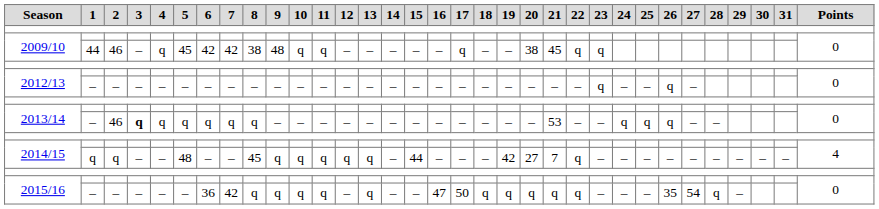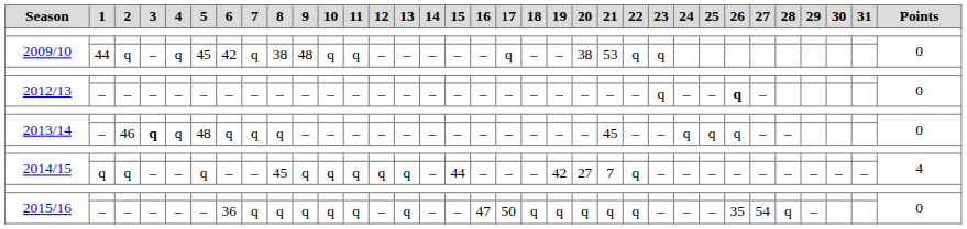 <table cellpadding="3" cellspacing="0" border="1" style="background:#FFFFFF; font-size:80%; line-height:13px; border:grey solid 1px; border-collapse:collapse;">
 <tr style="background:#CCCCCC; text-align:center;">
 <td style="background:#DCDCDC;" width=65px><strong>Season</strong></td>
 <td style="background:#DCDCDC;" width=15px><strong>1</strong></td>
 <td style="background:#DCDCDC;" width=15px><strong>2</strong></td>
 <td style="background:#DCDCDC;" width=15px><strong>3</strong></td>
 <td style="background:#DCDCDC;" width=15px><strong>4</strong></td>
 <td style="background:#DCDCDC;" width=15px><strong>5</strong></td>
 <td style="background:#DCDCDC;" width=15px><strong>6</strong></td>
 <td style="background:#DCDCDC;" width=15px><strong>7</strong></td>
 <td style="background:#DCDCDC;" width=15px><strong>8</strong></td>
 <td style="background:#DCDCDC;" width=15px><strong>9</strong></td>
 <td style="background:#DCDCDC;" width=15px><strong>10</strong></td>
 <td style="background:#DCDCDC;" width=15px><strong>11</strong></td>
 <td style="background:#DCDCDC;" width=15px><strong>12</strong></td>
 <td style="background:#DCDCDC;" width=15px><strong>13</strong></td>
 <td style="background:#DCDCDC;" width=15px><strong>14</strong></td>
 <td style="background:#DCDCDC;" width=15px><strong>15</strong></td>
 <td style="background:#DCDCDC;" width=15px><strong>16</strong></td>
 <td style="background:#DCDCDC;" width=15px><strong>17</strong></td>
 <td style="background:#DCDCDC;" width=15px><strong>18</strong></td>
 <td style="background:#DCDCDC;" width=15px><strong>19</strong></td>
 <td style="background:#DCDCDC;" width=15px><strong>20</strong></td>
 <td style="background:#DCDCDC;" width=15px><strong>21</strong></td>
 <td style="background:#DCDCDC;" width=15px><strong>22</strong></td>
 <td style="background:#DCDCDC;" width=15px><strong>23</strong></td>
 <td style="background:#DCDCDC;" width=15px><strong>24</strong></td>
 <td style="background:#DCDCDC;" width=15px><strong>25</strong></td>
 <td style="background:#DCDCDC;" width=15px><strong>26</strong></td>
 <td style="background:#DCDCDC;" width=15px><strong>27</strong></td>
 <td style="background:#DCDCDC;" width=15px><strong>28</strong></td>
 <td style="background:#DCDCDC;" width=15px><strong>29</strong></td>
 <td style="background:#DCDCDC;" width=15px><strong>30</strong></td>
 <td style="background:#DCDCDC;" width=15px><strong>31</strong></td>
 <td style="background:#DCDCDC;" width=30px><strong>Points</strong></td>
 </tr>
 <tr>
 <td colspan=33></td>
 </tr>
 <tr align="center">
 <td rowspan=2 width=66px><a href='#'>2009/10</a></td>
 <th></th>
 <th></th>
 <th></th>
 <th></th>
 <th></th>
 <th></th>
 <th></th>
 <th></th>
 <th></th>
 <th></th>
 <th></th>
 <th></th>
 <th></th>
 <th></th>
 <th></th>
 <th></th>
 <th></th>
 <th></th>
 <th></th>
 <th></th>
 <th></th>
 <th></th>
 <th></th>
 <th></th>
 <th></th>
 <th></th>
 <th></th>
 <th></th>
 <th></th>
 <th></th>
 <th></th>
 <td rowspan=2 width=66px>0</td>
 </tr>
 <tr align="center">
 <td>44</td>
-<td>46</td>
+<td>q</td>
 <td>–</td>
 <td>q</td>
 <td>45</td>
 <td>42</td>
-<td>42</td>
+<td>q</td>
 <td>38</td>
 <td>48</td>
 <td>q</td>
 <td>q</td>
 <td>–</td>
 <td>–</td>
 <td>–</td>
 <td>–</td>
 <td>–</td>
 <td>q</td>
 <td>–</td>
 <td>–</td>
 <td>38</td>
-<td>45</td>
+<td>53</td>
 <td>q</td>
 <td>q</td>
 <th></th>
 <th></th>
 <th></th>
 <th></th>
 <th></th>
 <th></th>
 <th></th>
 <th></th>
 </tr>
 <tr>
 <td colspan=33></td>
 </tr>
 <tr align="center">
 <td rowspan=2 width=66px><a href='#'>2012/13</a></td>
 <th></th>
 <th></th>
 <th></th>
 <th></th>
 <th></th>
 <th></th>
 <th></th>
 <th></th>
 <th></th>
 <th></th>
 <th></th>
 <th></th>
 <th></th>
 <th></th>
 <th></th>
 <th></th>
 <th></th>
 <th></th>
 <th></th>
 <th></th>
 <th></th>
 <th></th>
 <th></th>
 <th></th>
 <th></th>
 <th></th>
 <th></th>
 <th></th>
 <th></th>
 <th></th>
 <th></th>
 <td rowspan=2 width=66px>0</td>
 </tr>
 <tr align="center">
 <td>–</td>
 <td>–</td>
 <td>–</td>
 <td>–</td>
 <td>–</td>
 <td>–</td>
 <td>–</td>
 <td>–</td>
 <td>–</td>
 <td>–</td>
 <td>–</td>
 <td>–</td>
 <td>–</td>
 <td>–</td>
 <td>–</td>
 <td>–</td>
 <td>–</td>
 <td>–</td>
 <td>–</td>
 <td>–</td>
 <td>–</td>
 <td>–</td>
 <td>q</td>
 <td>–</td>
 <td>–</td>
-<td>q</td>
+<td><strong>q</strong></td>
 <td>–</td>
 <th></th>
 <th></th>
 <th></th>
 <th></th>
 </tr>
 <tr>
 <td colspan=33></td>
 </tr>
 <tr align="center">
 <td rowspan=2 width=66px><a href='#'>2013/14</a></td>
 <th></th>
 <th></th>
 <th></th>
 <th></th>
 <th></th>
 <th></th>
 <th></th>
 <th></th>
 <th></th>
 <th></th>
 <th></th>
 <th></th>
 <th></th>
 <th></th>
 <th></th>
 <th></th>
 <th></th>
 <th></th>
 <th></th>
 <th></th>
 <th></th>
 <th></th>
 <th></th>
 <th></th>
 <th></th>
 <th></th>
 <th></th>
 <th></th>
 <th></th>
 <th></th>
 <th></th>
 <td rowspan=2 width=66px>0</td>
 </tr>
 <tr align="center">
 <td>–</td>
 <td>46</td>
 <td><strong>q</strong></td>
 <td>q</td>
-<td>q</td>
+<td>48</td>
 <td>q</td>
 <td>q</td>
 <td>q</td>
 <td>–</td>
 <td>–</td>
 <td>–</td>
 <td>–</td>
 <td>–</td>
 <td>–</td>
 <td>–</td>
 <td>–</td>
 <td>–</td>
 <td>–</td>
 <td>–</td>
 <td>–</td>
-<td>53</td>
+<td>45</td>
 <td>–</td>
 <td>–</td>
 <td>q</td>
 <td>q</td>
 <td>q</td>
 <td>–</td>
 <td>–</td>
 <th></th>
 <th></th>
 <th></th>
 </tr>
 <tr>
 <td colspan=33></td>
 </tr>
 <tr align="center">
 <td rowspan=2 width=66px><a href='#'>2014/15</a></td>
 <th></th>
 <th></th>
 <th></th>
 <th></th>
 <th></th>
 <th></th>
 <th></th>
 <th></th>
 <th></th>
 <th></th>
 <th></th>
 <th></th>
 <th></th>
 <th></th>
 <th></th>
 <th></th>
 <th></th>
 <th></th>
 <th></th>
 <th></th>
 <th></th>
 <th></th>
 <th></th>
 <th></th>
 <th></th>
 <th></th>
 <th></th>
 <th></th>
 <th></th>
 <th></th>
 <th></th>
 <td rowspan=2 width=66px>4</td>
 </tr>
 <tr align="center">
 <td>q</td>
 <td>q</td>
 <td>–</td>
 <td>–</td>
-<td>48</td>
+<td>q</td>
 <td>–</td>
 <td>–</td>
 <td>45</td>
 <td>q</td>
 <td>q</td>
 <td>q</td>
 <td>q</td>
 <td>q</td>
 <td>–</td>
 <td>44</td>
 <td>–</td>
 <td>–</td>
 <td>–</td>
 <td>42</td>
 <td>27</td>
 <td>7</td>
 <td>q</td>
 <td>–</td>
 <td>–</td>
 <td>–</td>
 <td>–</td>
 <td>–</td>
 <td>–</td>
 <td>–</td>
 <td>–</td>
 <td>–</td>
 </tr>
 <tr>
 <td colspan=33></td>
 </tr>
 <tr align="center">
 <td rowspan=2 width=66px><a href='#'>2015/16</a></td>
 <th></th>
 <th></th>
 <th></th>
 <th></th>
 <th></th>
 <th></th>
 <th></th>
 <th></th>
 <th></th>
 <th></th>
 <th></th>
 <th></th>
 <th></th>
 <th></th>
 <th></th>
 <th></th>
 <th></th>
 <th></th>
 <th></th>
 <th></th>
 <th></th>
 <th></th>
 <th></th>
 <th></th>
 <th></th>
 <th></th>
 <th></th>
 <th></th>
 <th></th>
 <th></th>
 <th></th>
 <td rowspan=2 width=66px>0</td>
 </tr>
 <tr align="center">
 <td>–</td>
 <td>–</td>
 <td>–</td>
 <td>–</td>
 <td>–</td>
 <td>36</td>
-<td>42</td>
+<td>q</td>
 <td>q</td>
 <td>q</td>
 <td>q</td>
 <td>q</td>
 <td>–</td>
 <td>q</td>
 <td>–</td>
 <td>–</td>
 <td>47</td>
 <td>50</td>
 <td>q</td>
 <td>q</td>
 <td>q</td>
 <td>q</td>
 <td>q</td>
 <td>–</td>
 <td>–</td>
 <td>–</td>
 <td>35</td>
 <td>54</td>
 <td>q</td>
 <td>–</td>
 <td></td>
 <td></td>
 </tr>
 </table>
